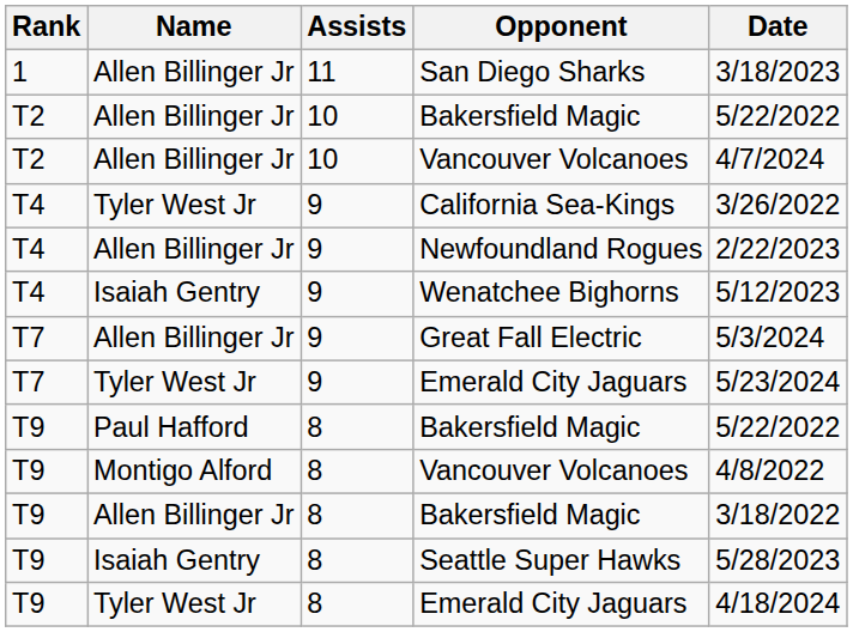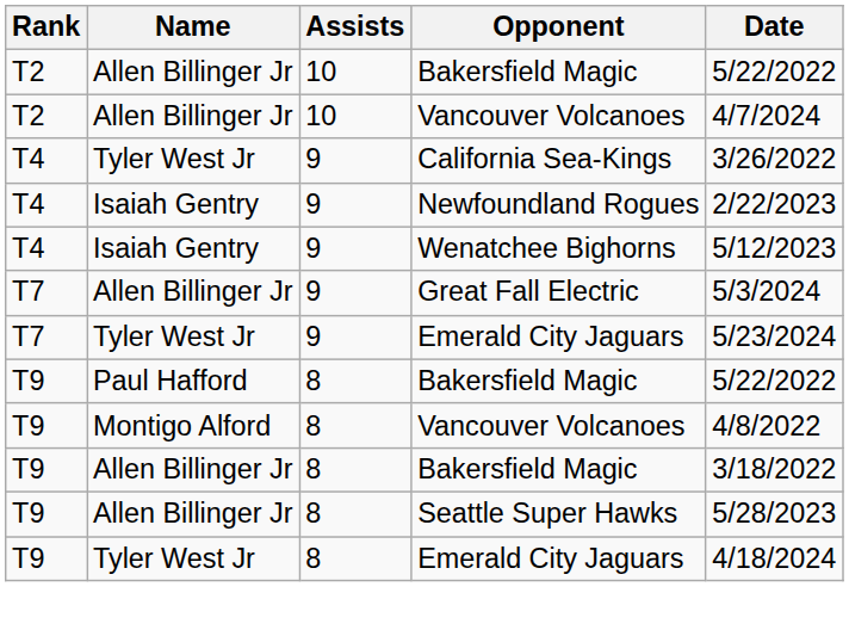 <table class="wikitable">
 <tr>
 <th>Rank</th>
 <th>Name</th>
 <th>Assists</th>
 <th>Opponent</th>
 <th>Date</th>
-</tr>
-<tr>
-<td>1</td>
-<td>Allen Billinger Jr</td>
-<td>11</td>
-<td>San Diego Sharks</td>
-<td>3/18/2023</td>
 </tr>
 <tr>
 <td>T2</td>
 <td>Allen Billinger Jr</td>
 <td>10</td>
 <td>Bakersfield Magic</td>
 <td>5/22/2022</td>
 </tr>
 <tr>
 <td>T2</td>
 <td>Allen Billinger Jr</td>
 <td>10</td>
 <td>Vancouver Volcanoes</td>
 <td>4/7/2024</td>
 </tr>
 <tr>
 <td>T4</td>
 <td>Tyler West Jr</td>
 <td>9</td>
 <td>California Sea-Kings</td>
 <td>3/26/2022</td>
 </tr>
 <tr>
 <td>T4</td>
-<td>Allen Billinger Jr</td>
+<td>Isaiah Gentry</td>
 <td>9</td>
 <td>Newfoundland Rogues</td>
 <td>2/22/2023</td>
 </tr>
 <tr>
 <td>T4</td>
 <td>Isaiah Gentry</td>
 <td>9</td>
 <td>Wenatchee Bighorns</td>
 <td>5/12/2023</td>
 </tr>
 <tr>
 <td>T7</td>
 <td>Allen Billinger Jr</td>
 <td>9</td>
 <td>Great Fall Electric</td>
 <td>5/3/2024</td>
 </tr>
 <tr>
 <td>T7</td>
 <td>Tyler West Jr</td>
 <td>9</td>
 <td>Emerald City Jaguars</td>
 <td>5/23/2024</td>
 </tr>
 <tr>
 <td>T9</td>
 <td>Paul Hafford</td>
 <td>8</td>
 <td>Bakersfield Magic</td>
 <td>5/22/2022</td>
 </tr>
 <tr>
 <td>T9</td>
 <td>Montigo Alford</td>
 <td>8</td>
 <td>Vancouver Volcanoes</td>
 <td>4/8/2022</td>
 </tr>
 <tr>
 <td>T9</td>
 <td>Allen Billinger Jr</td>
 <td>8</td>
 <td>Bakersfield Magic</td>
 <td>3/18/2022</td>
 </tr>
 <tr>
 <td>T9</td>
-<td>Isaiah Gentry</td>
+<td>Allen Billinger Jr</td>
 <td>8</td>
 <td>Seattle Super Hawks</td>
 <td>5/28/2023</td>
 </tr>
 <tr>
 <td>T9</td>
 <td>Tyler West Jr</td>
 <td>8</td>
 <td>Emerald City Jaguars</td>
 <td>4/18/2024</td>
 </tr>
 </table>
